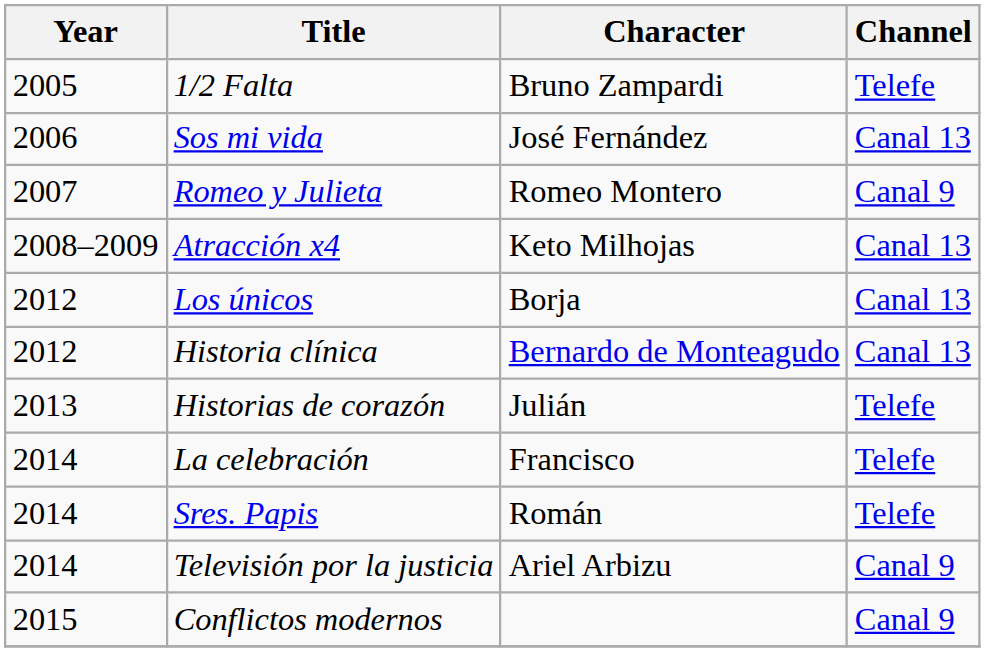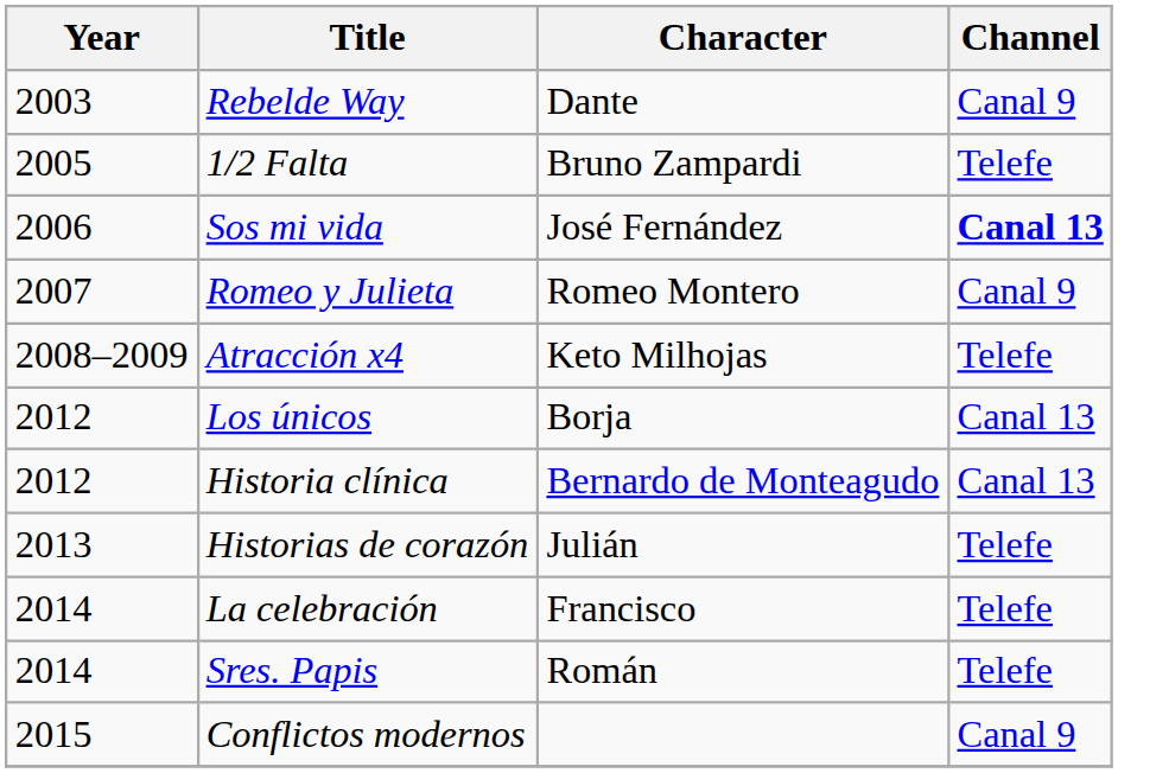 <table class="wikitable" style="font-size: 90%;">
 <tr>
 <th>Year</th>
 <th>Title</th>
 <th>Character</th>
 <th>Channel</th>
+</tr>
+<tr>
+<td>2003</td>
+<td><em><a href='#'>Rebelde Way</a></em></td>
+<td>Dante</td>
+<td><a href='#'>Canal 9</a></td>
 </tr>
 <tr>
 <td>2005</td>
 <td><em>1/2 Falta</em></td>
 <td>Bruno Zampardi</td>
 <td><a href='#'>Telefe</a></td>
 </tr>
 <tr>
 <td>2006</td>
 <td><em><a href='#'>Sos mi vida</a></em></td>
 <td>José Fernández</td>
-<td><a href='#'>Canal 13</a></td>
+<td><strong><a href='#'>Canal 13</a></strong></td>
 </tr>
 <tr>
 <td>2007</td>
 <td><em><a href='#'>Romeo y Julieta</a></em></td>
 <td>Romeo Montero</td>
 <td><a href='#'>Canal 9</a></td>
 </tr>
 <tr>
 <td>2008–2009</td>
 <td><em><a href='#'>Atracción x4</a></em></td>
 <td>Keto Milhojas</td>
-<td><a href='#'>Canal 13</a></td>
+<td><a href='#'>Telefe</a></td>
 </tr>
 <tr>
 <td>2012</td>
 <td><em><a href='#'>Los únicos</a></em></td>
 <td>Borja</td>
 <td><a href='#'>Canal 13</a></td>
 </tr>
 <tr>
 <td>2012</td>
 <td><em>Historia clínica</em></td>
 <td><a href='#'>Bernardo de Monteagudo</a></td>
 <td><a href='#'>Canal 13</a></td>
 </tr>
 <tr>
 <td>2013</td>
 <td><em>Historias de corazón</em></td>
 <td>Julián</td>
 <td><a href='#'>Telefe</a></td>
 </tr>
 <tr>
 <td>2014</td>
 <td><em>La celebración</em></td>
 <td>Francisco</td>
 <td><a href='#'>Telefe</a></td>
 </tr>
 <tr>
 <td>2014</td>
 <td><em><a href='#'>Sres. Papis</a></em></td>
 <td>Román</td>
 <td><a href='#'>Telefe</a></td>
 </tr>
 <tr>
-<td>2014</td>
-<td><em>Televisión por la justicia</em></td>
-<td>Ariel Arbizu</td>
-<td><a href='#'>Canal 9</a></td>
-</tr>
-<tr>
 <td>2015</td>
 <td><em>Conflictos modernos</em></td>
 <td></td>
 <td><a href='#'>Canal 9</a></td>
 </tr>
 <tr>
 </tr>
 </table>
